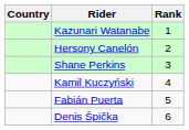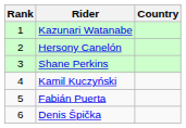 <table class="wikitable sortable" style="font-size:95%" style="width:25em;">
 <tr>
+<th>Rank</th>
+<th>Rider</th>
 <th>Country</th>
-<th>Rider</th>
-<th>Rank</th>
 </tr>
 <tr bgcolor=ccffcc>
+<td align=center>1</td>
+<td><a href='#'>Kazunari Watanabe</a></td>
 <td></td>
-<td><a href='#'>Kazunari Watanabe</a></td>
-<td align=center>1</td>
 </tr>
 <tr bgcolor=ccffcc>
+<td align=center>2</td>
+<td><a href='#'>Hersony Canelón</a></td>
 <td></td>
-<td><a href='#'>Hersony Canelón</a></td>
-<td align=center>2</td>
 </tr>
 <tr bgcolor=ccffcc>
+<td align=center>3</td>
+<td><a href='#'>Shane Perkins</a></td>
 <td></td>
-<td><a href='#'>Shane Perkins</a></td>
-<td align=center>3</td>
 </tr>
 <tr>
+<td align=center>4</td>
+<td><a href='#'>Kamil Kuczyński</a></td>
 <td></td>
-<td><a href='#'>Kamil Kuczyński</a></td>
-<td align=center>4</td>
 </tr>
 <tr>
+<td align=center>5</td>
+<td><a href='#'>Fabián Puerta</a></td>
 <td></td>
-<td><a href='#'>Fabián Puerta</a></td>
-<td align=center>5</td>
 </tr>
 <tr>
+<td align=center>6</td>
+<td><a href='#'>Denis Špička</a></td>
 <td></td>
-<td><a href='#'>Denis Špička</a></td>
-<td align=center>6</td>
 </tr>
 </table>
